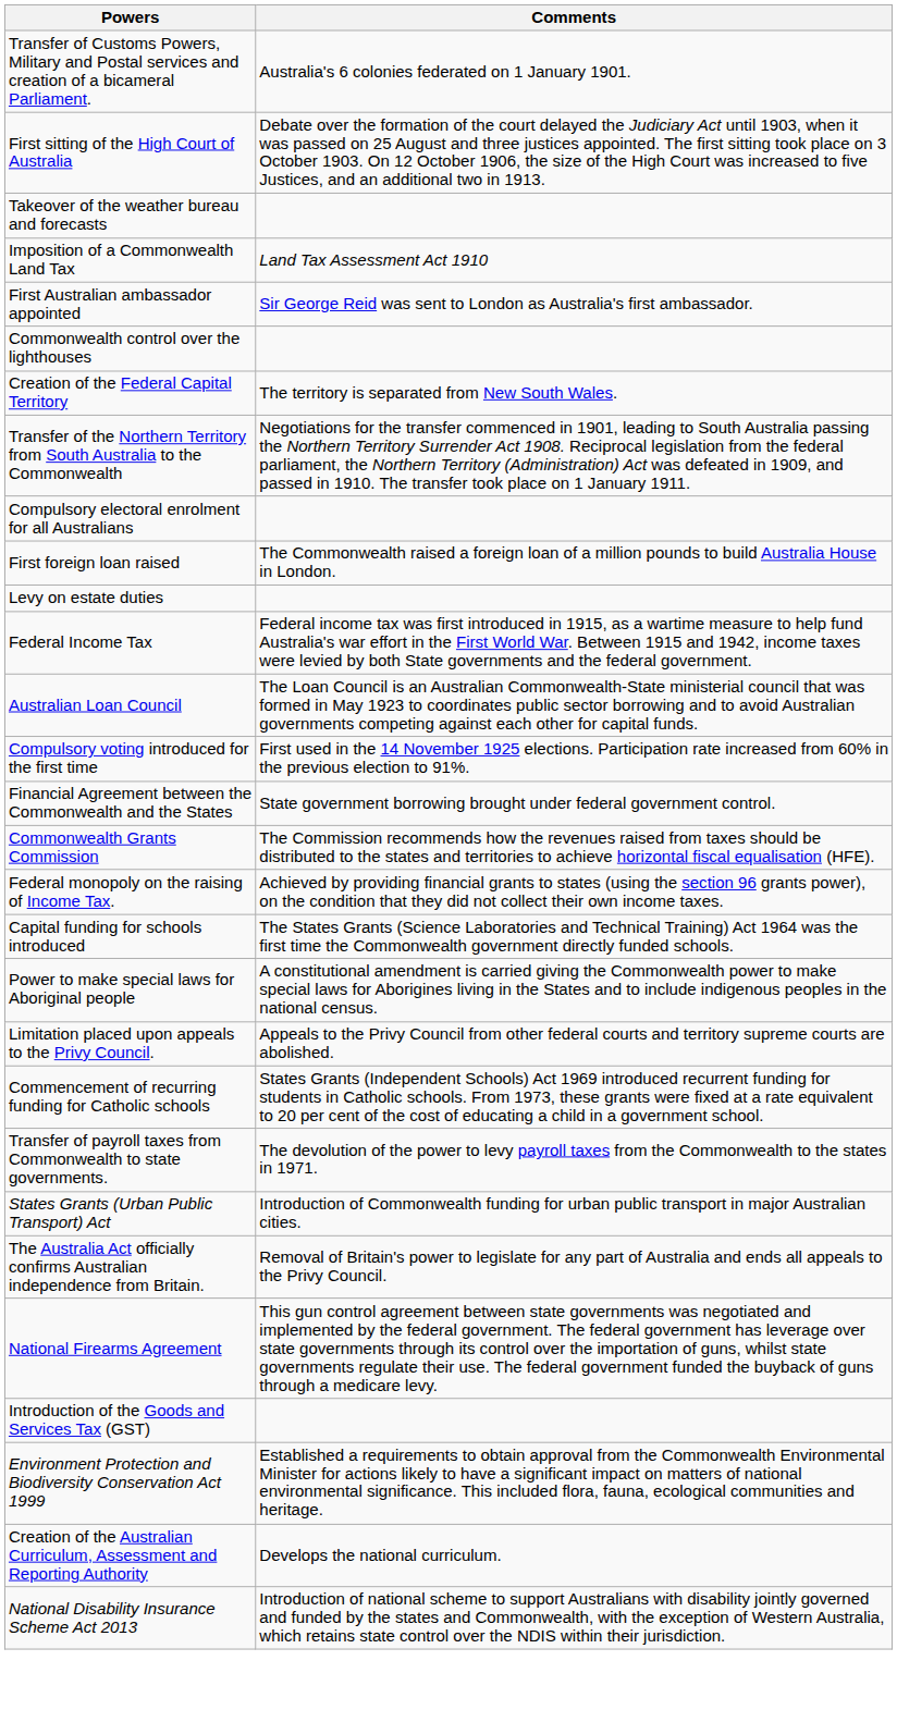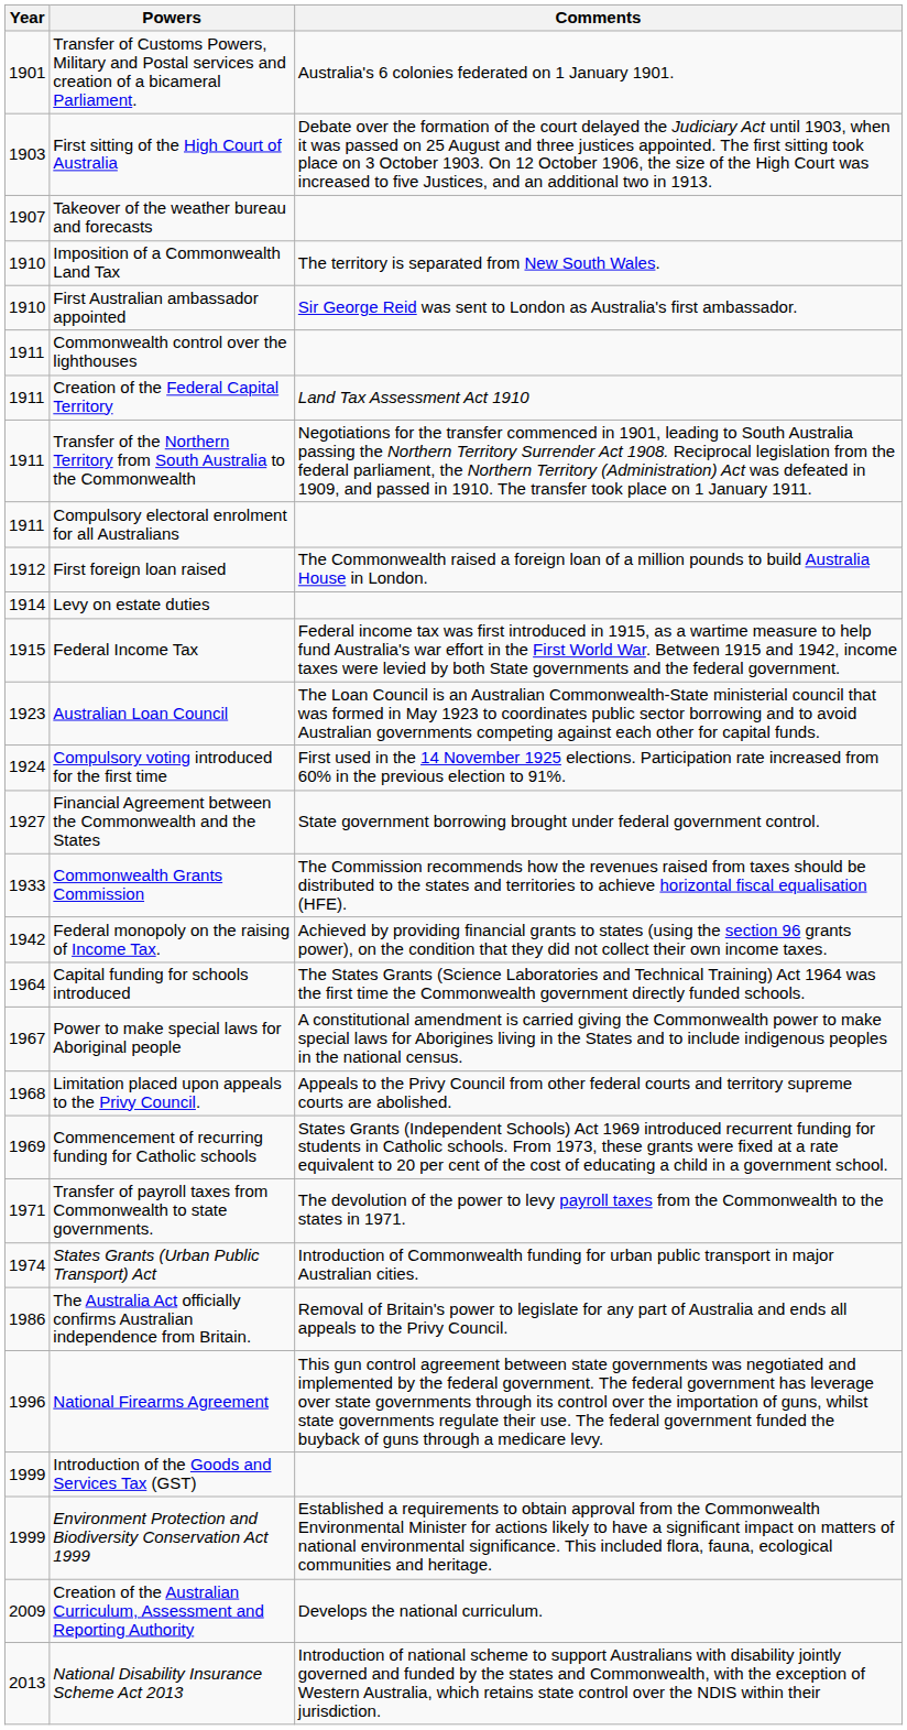 <table class="wikitable">
 <tr>
+<th>Year</th>
 <th>Powers</th>
 <th>Comments</th>
 </tr>
 <tr>
+<td>1901</td>
 <td>Transfer of Customs Powers, Military and Postal services and creation of a bicameral <a href='#'>Parliament</a>.</td>
 <td>Australia's 6 colonies federated on 1 January 1901.</td>
 </tr>
 <tr>
+<td>1903</td>
 <td>First sitting of the <a href='#'>High Court of Australia</a></td>
 <td>Debate over the formation of the court delayed the <em>Judiciary Act</em> until 1903, when it was passed on 25 August and three justices appointed. The first sitting took place on 3 October 1903. On 12 October 1906, the size of the High Court was increased to five Justices, and an additional two in 1913.</td>
 </tr>
 <tr>
+<td>1907</td>
 <td>Takeover of the weather bureau and forecasts</td>
 <td></td>
 </tr>
 <tr>
+<td>1910</td>
 <td>Imposition of a Commonwealth Land Tax</td>
-<td><em>Land Tax Assessment Act 1910</em></td>
+<td>The territory is separated from <a href='#'>New South Wales</a>.</td>
 </tr>
 <tr>
+<td>1910</td>
 <td>First Australian ambassador appointed</td>
 <td><a href='#'>Sir George Reid</a> was sent to London as Australia's first ambassador.</td>
 </tr>
 <tr>
+<td>1911</td>
 <td>Commonwealth control over the lighthouses</td>
 <td></td>
 </tr>
 <tr>
+<td>1911</td>
 <td>Creation of the <a href='#'>Federal Capital Territory</a></td>
-<td>The territory is separated from <a href='#'>New South Wales</a>.</td>
+<td><em>Land Tax Assessment Act 1910</em></td>
 </tr>
 <tr>
+<td>1911</td>
 <td>Transfer of the <a href='#'>Northern Territory</a> from <a href='#'>South Australia</a> to the Commonwealth</td>
 <td>Negotiations for the transfer commenced in 1901, leading to South Australia passing the <em>Northern Territory Surrender Act 1908.</em> Reciprocal legislation from the federal parliament, the <em>Northern Territory (Administration) Act</em> was defeated in 1909, and passed in 1910. The transfer took place on 1 January 1911.</td>
 </tr>
 <tr>
+<td>1911</td>
 <td>Compulsory electoral enrolment for all Australians</td>
 <td></td>
 </tr>
 <tr>
+<td>1912</td>
 <td>First foreign loan raised</td>
 <td>The Commonwealth raised a foreign loan of a million pounds to build <a href='#'>Australia House</a> in London.</td>
 </tr>
 <tr>
+<td>1914</td>
 <td>Levy on estate duties</td>
 <td></td>
 </tr>
 <tr>
+<td>1915</td>
 <td>Federal Income Tax</td>
 <td>Federal income tax was first introduced in 1915, as a wartime measure to help fund Australia's war effort in the <a href='#'>First World War</a>. Between 1915 and 1942, income taxes were levied by both State governments and the federal government.</td>
 </tr>
 <tr>
+<td>1923</td>
 <td><a href='#'>Australian Loan Council</a></td>
 <td>The Loan Council is an Australian Commonwealth-State ministerial council that was formed in May 1923 to coordinates public sector borrowing and to avoid Australian governments competing against each other for capital funds.</td>
 </tr>
 <tr>
+<td>1924</td>
 <td><a href='#'>Compulsory voting</a> introduced for the first time</td>
 <td>First used in the <a href='#'>14 November 1925</a> elections. Participation rate increased from 60% in the previous election to 91%.</td>
 </tr>
 <tr>
+<td>1927</td>
 <td>Financial Agreement between the Commonwealth and the States</td>
 <td>State government borrowing brought under federal government control.</td>
 </tr>
 <tr>
+<td>1933</td>
 <td><a href='#'>Commonwealth Grants Commission</a></td>
 <td>The Commission recommends how the revenues raised from taxes should be distributed to the states and territories to achieve <a href='#'>horizontal fiscal equalisation</a> (HFE).</td>
 </tr>
 <tr>
+<td>1942</td>
 <td>Federal monopoly on the raising of <a href='#'>Income Tax</a>.</td>
 <td>Achieved by providing financial grants to states (using the <a href='#'>section 96</a> grants power), on the condition that they did not collect their own income taxes.</td>
 </tr>
 <tr>
+<td>1964</td>
 <td>Capital funding for schools introduced</td>
 <td>The States Grants (Science Laboratories and Technical Training) Act 1964 was the first time the Commonwealth government directly funded schools.</td>
 </tr>
 <tr>
+<td>1967</td>
 <td>Power to make special laws for Aboriginal people</td>
 <td>A constitutional amendment is carried giving the Commonwealth power to make special laws for Aborigines living in the States and to include indigenous peoples in the national census.</td>
 </tr>
 <tr>
+<td>1968</td>
 <td>Limitation placed upon appeals to the <a href='#'>Privy Council</a>.</td>
 <td>Appeals to the Privy Council from other federal courts and territory supreme courts are abolished.</td>
 </tr>
 <tr>
+<td>1969</td>
 <td>Commencement of recurring funding for Catholic schools</td>
 <td>States Grants (Independent Schools) Act 1969 introduced recurrent funding for students in Catholic schools. From 1973, these grants were fixed at a rate equivalent to 20 per cent of the cost of educating a child in a government school.</td>
 </tr>
 <tr>
+<td>1971</td>
 <td>Transfer of payroll taxes from Commonwealth to state governments.</td>
 <td>The devolution of the power to levy <a href='#'>payroll taxes</a> from the Commonwealth to the states in 1971.</td>
 </tr>
 <tr>
+<td>1974</td>
 <td><em>States Grants (Urban Public Transport) Act</em></td>
 <td>Introduction of Commonwealth funding for urban public transport in major Australian cities.</td>
 </tr>
 <tr>
+<td>1986</td>
 <td>The <a href='#'>Australia Act</a> officially confirms Australian independence from Britain.</td>
 <td>Removal of Britain's power to legislate for any part of Australia and ends all appeals to the Privy Council.</td>
 </tr>
 <tr>
+<td>1996</td>
 <td><a href='#'>National Firearms Agreement</a></td>
 <td>This gun control agreement between state governments was negotiated and implemented by the federal government. The federal government has leverage over state governments through its control over the importation of guns, whilst state governments regulate their use. The federal government funded the buyback of guns through a medicare levy.</td>
 </tr>
 <tr>
+<td>1999</td>
 <td>Introduction of the <a href='#'>Goods and Services Tax</a> (GST)</td>
 <td></td>
 </tr>
 <tr>
+<td>1999</td>
 <td><em>Environment Protection and Biodiversity Conservation Act 1999</em></td>
 <td>Established a requirements to obtain approval from the Commonwealth Environmental Minister for actions likely to have a significant impact on matters of national environmental significance. This included flora, fauna, ecological communities and heritage.</td>
 </tr>
 <tr>
+<td>2009</td>
 <td>Creation of the <a href='#'>Australian Curriculum, Assessment and Reporting Authority</a></td>
 <td>Develops the national curriculum.</td>
 </tr>
 <tr>
+<td>2013</td>
 <td><em> National Disability Insurance Scheme Act 2013 </em></td>
 <td>Introduction of national scheme to support Australians with disability jointly governed and funded by the states and Commonwealth, with the exception of Western Australia, which retains state control over the NDIS within their jurisdiction.</td>
 </tr>
 </table>
